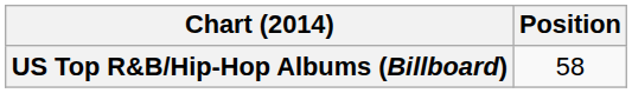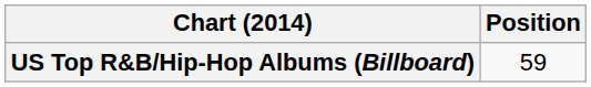 <table class="wikitable plainrowheaders" style="text-align:center">
 <tr>
 <th scope="col">Chart (2014)</th>
 <th scope="col">Position</th>
 </tr>
 <tr>
 <th scope="row">US Top R&B/Hip-Hop Albums (<em>Billboard</em>)</th>
-<td>58</td>
+<td>59</td>
 </tr>
 </table>
